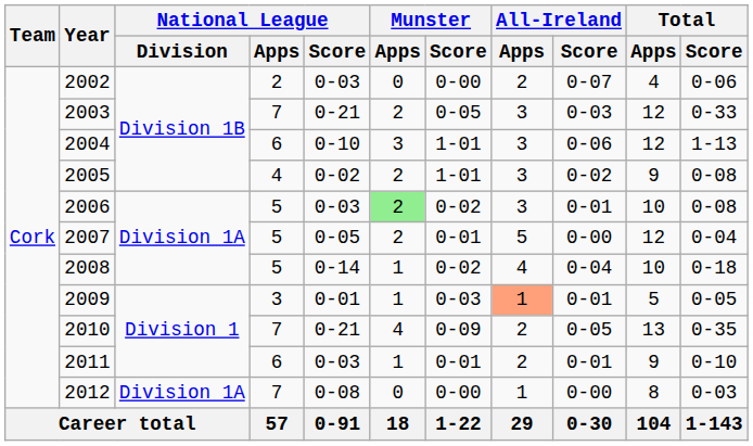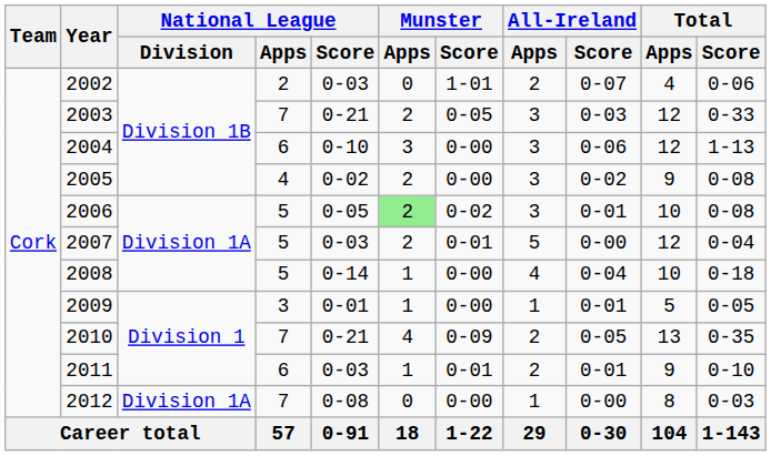 <table class="wikitable" style="text-align:center">
 <tr>
 <th rowspan="2">Team</th>
 <th rowspan="2">Year</th>
 <th colspan="3"><a href='#'>National League</a></th>
 <th colspan="2"><a href='#'>Munster</a></th>
 <th colspan="2"><a href='#'>All-Ireland</a></th>
 <th colspan="2">Total</th>
 </tr>
 <tr>
 <th>Division</th>
 <th>Apps</th>
 <th>Score</th>
 <th>Apps</th>
 <th>Score</th>
 <th>Apps</th>
 <th>Score</th>
 <th>Apps</th>
 <th>Score</th>
 </tr>
 <tr>
 <td rowspan="11"><a href='#'>Cork</a></td>
 <td>2002</td>
 <td rowspan="4"><a href='#'>Division 1B</a></td>
 <td>2</td>
 <td>0-03</td>
 <td>0</td>
-<td>0-00</td>
+<td>1-01</td>
 <td>2</td>
 <td>0-07</td>
 <td>4</td>
 <td>0-06</td>
 </tr>
 <tr>
 <td>2003</td>
 <td>7</td>
 <td>0-21</td>
 <td>2</td>
 <td>0-05</td>
 <td>3</td>
 <td>0-03</td>
 <td>12</td>
 <td>0-33</td>
 </tr>
 <tr>
 <td>2004</td>
 <td>6</td>
 <td>0-10</td>
 <td>3</td>
-<td>1-01</td>
+<td>0-00</td>
 <td>3</td>
 <td>0-06</td>
 <td>12</td>
 <td>1-13</td>
 </tr>
 <tr>
 <td>2005</td>
 <td>4</td>
 <td>0-02</td>
 <td>2</td>
-<td>1-01</td>
+<td>0-00</td>
 <td>3</td>
 <td>0-02</td>
 <td>9</td>
 <td>0-08</td>
 </tr>
 <tr>
 <td>2006</td>
 <td rowspan="3"><a href='#'>Division 1A</a></td>
 <td>5</td>
-<td>0-03</td>
+<td>0-05</td>
 <td style="background: lightgreen;">2</td>
 <td>0-02</td>
 <td>3</td>
 <td>0-01</td>
 <td>10</td>
 <td>0-08</td>
 </tr>
 <tr>
 <td>2007</td>
 <td>5</td>
-<td>0-05</td>
+<td>0-03</td>
 <td>2</td>
 <td>0-01</td>
 <td>5</td>
 <td>0-00</td>
 <td>12</td>
 <td>0-04</td>
 </tr>
 <tr>
 <td>2008</td>
 <td>5</td>
 <td>0-14</td>
 <td>1</td>
-<td>0-02</td>
+<td>0-00</td>
 <td>4</td>
 <td>0-04</td>
 <td>10</td>
 <td>0-18</td>
 </tr>
 <tr>
 <td>2009</td>
 <td rowspan="3"><a href='#'>Division 1</a></td>
 <td>3</td>
 <td>0-01</td>
 <td>1</td>
-<td>0-03</td>
-<td style="background: lightsalmon;">1</td>
+<td>0-00</td>
+<td>1</td>
 <td>0-01</td>
 <td>5</td>
 <td>0-05</td>
 </tr>
 <tr>
 <td>2010</td>
 <td>7</td>
 <td>0-21</td>
 <td>4</td>
 <td>0-09</td>
 <td>2</td>
 <td>0-05</td>
 <td>13</td>
 <td>0-35</td>
 </tr>
 <tr>
 <td>2011</td>
 <td>6</td>
 <td>0-03</td>
 <td>1</td>
 <td>0-01</td>
 <td>2</td>
 <td>0-01</td>
 <td>9</td>
 <td>0-10</td>
 </tr>
 <tr>
 <td>2012</td>
 <td rowspan="1"><a href='#'>Division 1A</a></td>
 <td>7</td>
 <td>0-08</td>
 <td>0</td>
 <td>0-00</td>
 <td>1</td>
 <td>0-00</td>
 <td>8</td>
 <td>0-03</td>
 </tr>
 <tr>
 <th colspan="3">Career total</th>
 <th>57</th>
 <th>0-91</th>
 <th>18</th>
 <th>1-22</th>
 <th>29</th>
 <th>0-30</th>
 <th>104</th>
 <th>1-143</th>
 </tr>
 </table>
